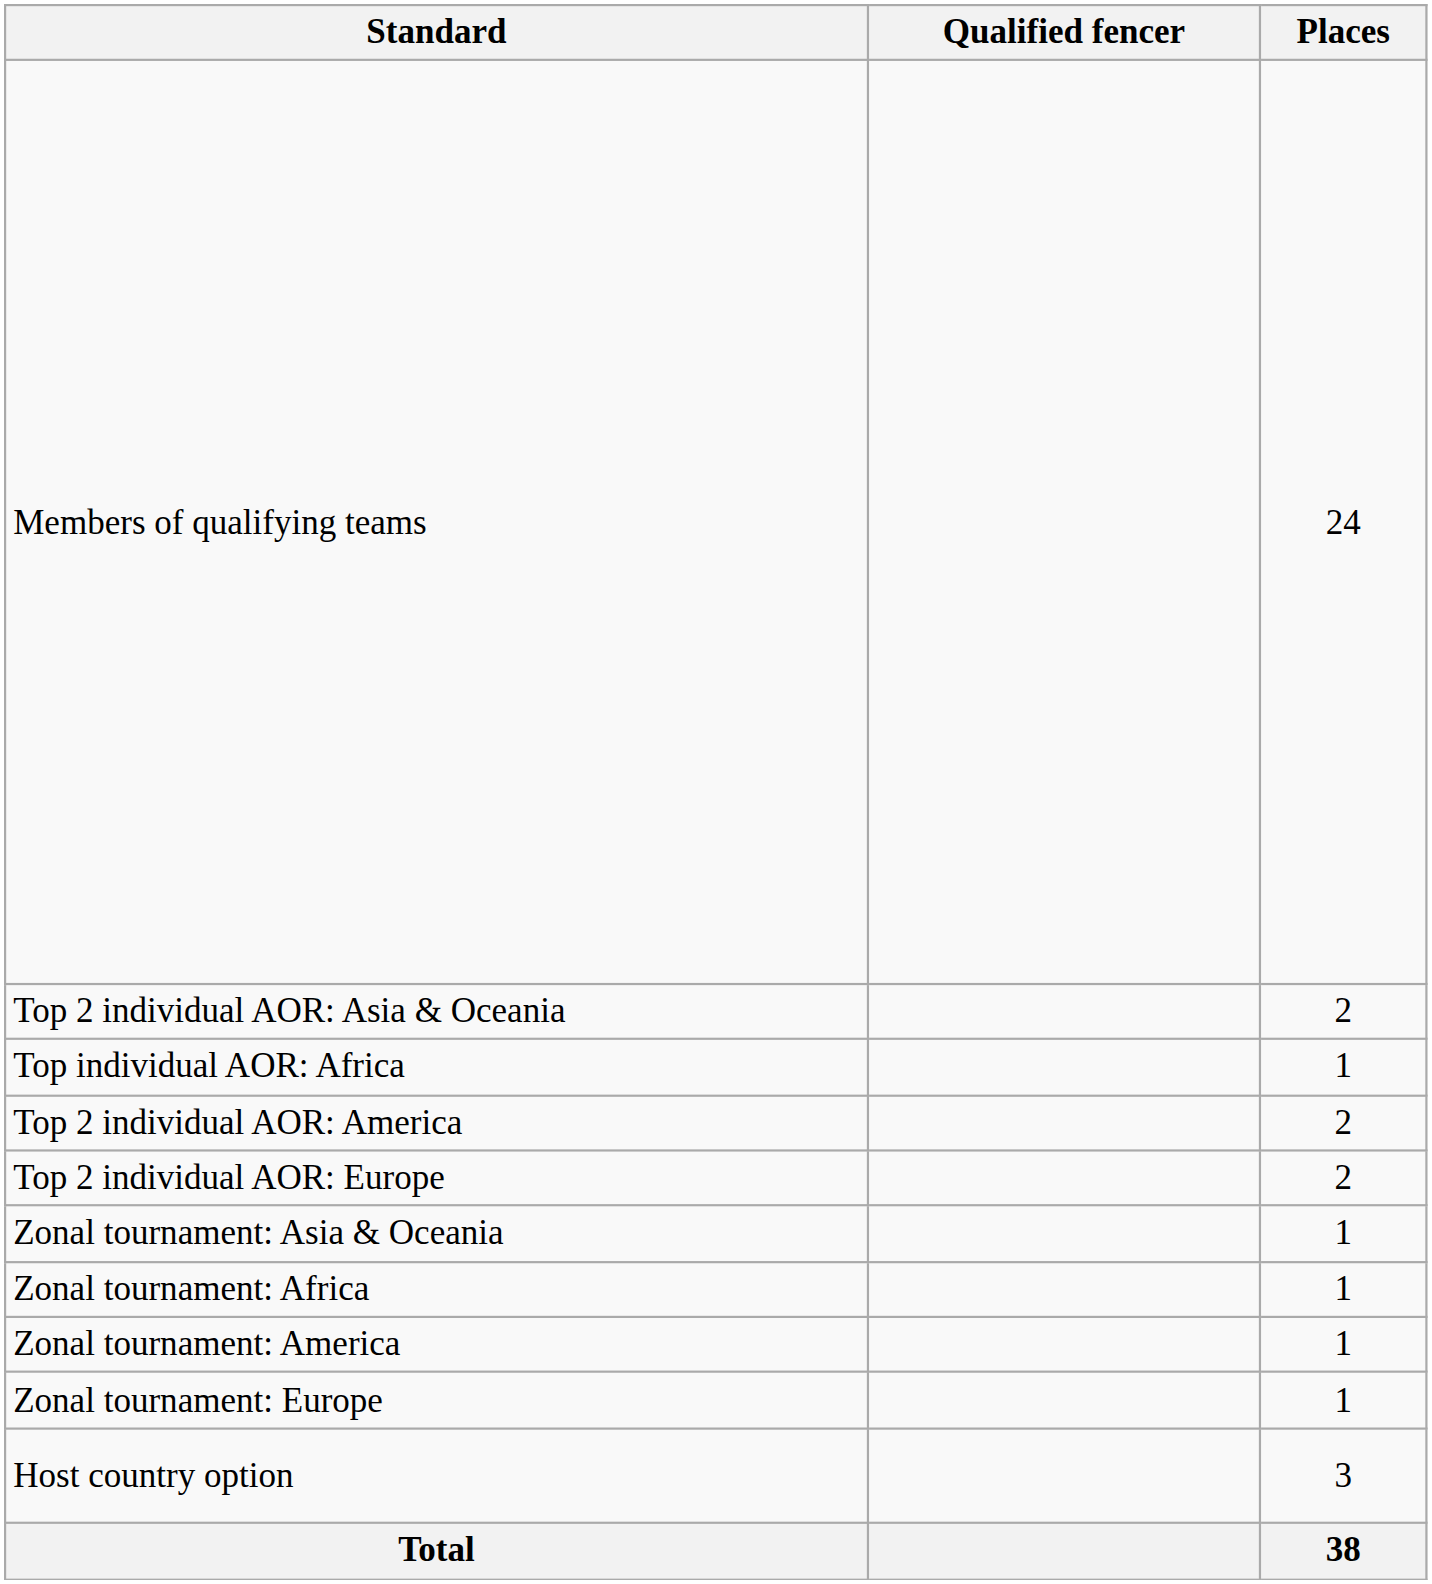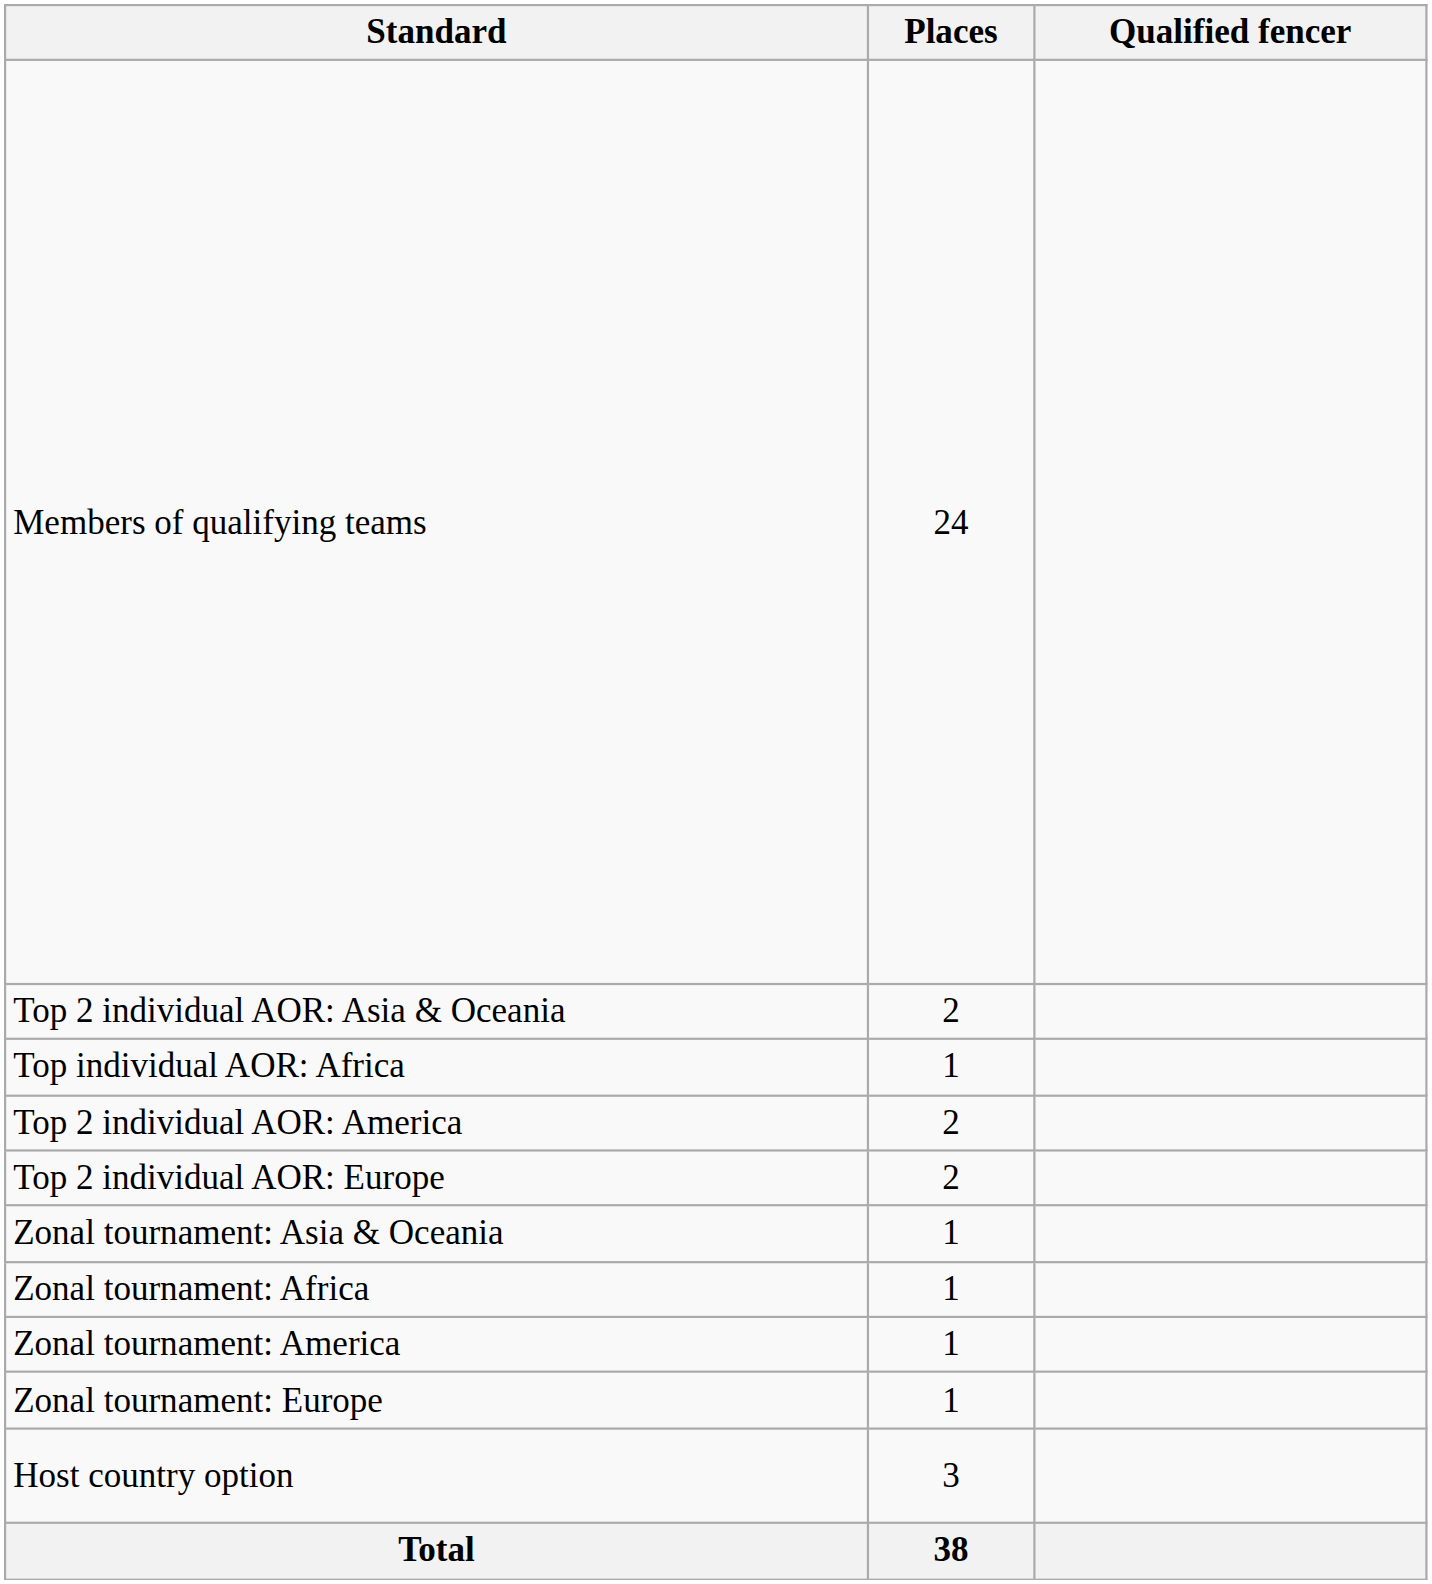 <table class="wikitable" width=650>
 <tr>
 <th>Standard</th>
+<th>Places</th>
 <th>Qualified fencer</th>
-<th>Places</th>
 </tr>
 <tr>
 <td>Members of qualifying teams</td>
+<td align=center>24</td>
 <td><br><br><br><br><br><br><br><br><br><br><br><br><br><br><br><br><br><br><br><br><br><br><br></td>
-<td align=center>24</td>
 </tr>
 <tr>
 <td>Top 2 individual AOR: Asia & Oceania</td>
+<td align=center>2</td>
 <td><br></td>
-<td align=center>2</td>
 </tr>
 <tr>
 <td>Top individual AOR: Africa</td>
+<td align=center>1</td>
 <td></td>
-<td align=center>1</td>
 </tr>
 <tr>
 <td>Top 2 individual AOR: America</td>
+<td align=center>2</td>
 <td><br></td>
-<td align=center>2</td>
 </tr>
 <tr>
 <td>Top 2 individual AOR: Europe</td>
+<td align=center>2</td>
 <td><br></td>
-<td align=center>2</td>
 </tr>
 <tr>
 <td>Zonal tournament: Asia & Oceania</td>
+<td align=center>1</td>
 <td></td>
-<td align=center>1</td>
 </tr>
 <tr>
 <td>Zonal tournament: Africa</td>
+<td align=center>1</td>
 <td></td>
-<td align=center>1</td>
 </tr>
 <tr>
 <td>Zonal tournament: America</td>
+<td align=center>1</td>
 <td></td>
-<td align=center>1</td>
 </tr>
 <tr>
 <td>Zonal tournament: Europe</td>
+<td align=center>1</td>
 <td></td>
-<td align=center>1</td>
 </tr>
 <tr>
 <td>Host country option</td>
+<td align=center>3</td>
 <td><br><br></td>
-<td align=center>3</td>
 </tr>
 <tr>
 <th>Total</th>
+<th>38</th>
 <th></th>
-<th>38</th>
 </tr>
 </table>
